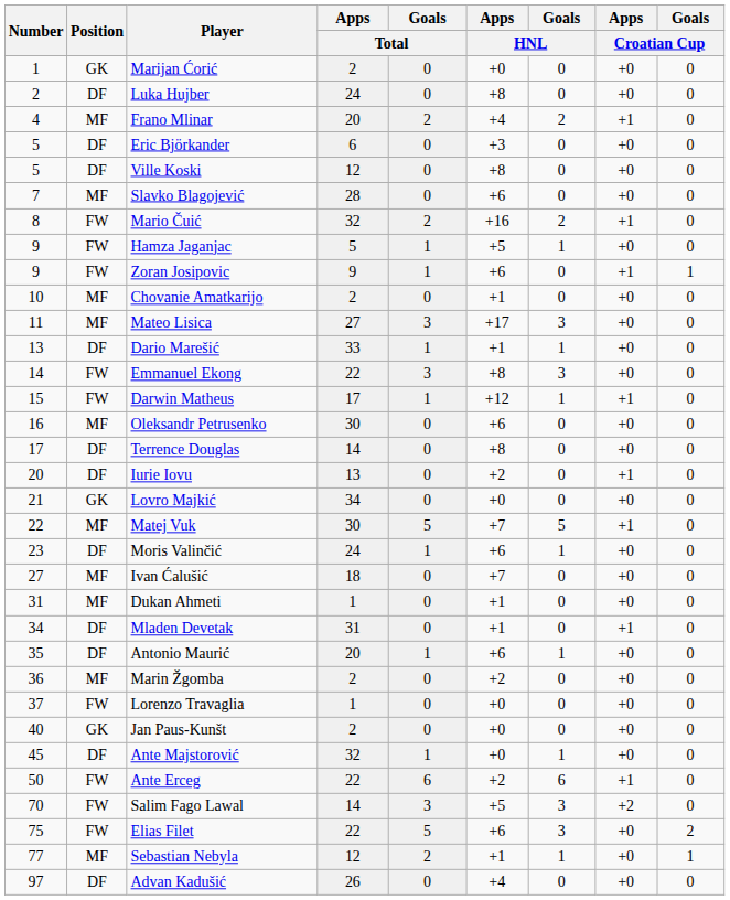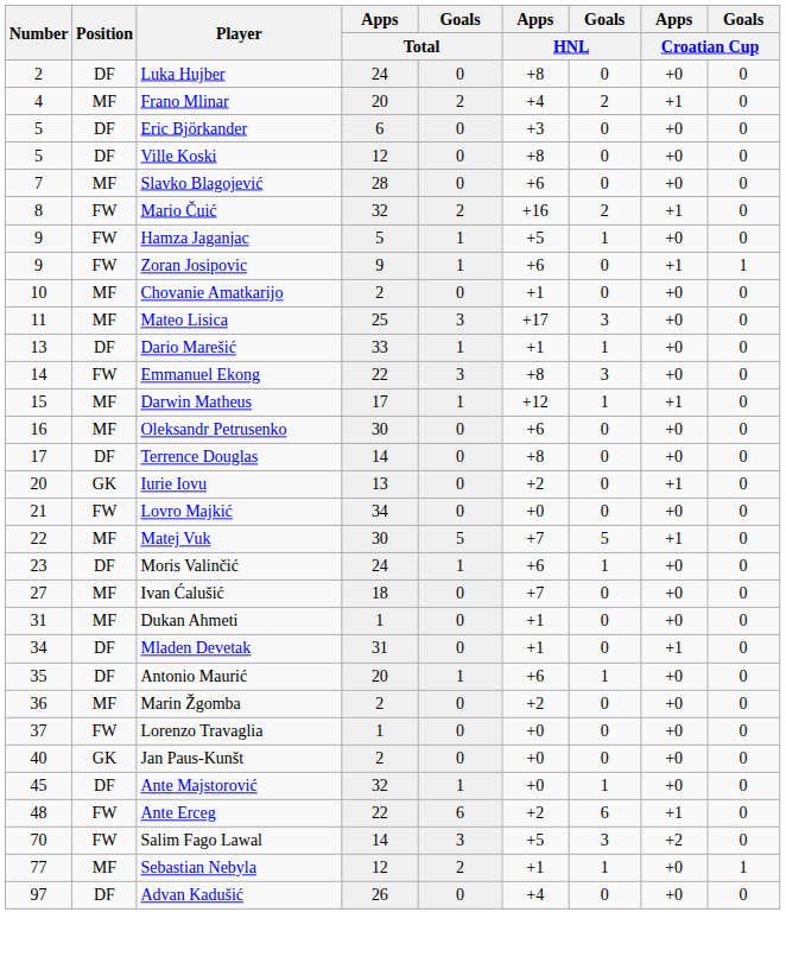 <table class="wikitable sortable" style="font-size: 95%; text-align: center;">
 <tr>
 <th width=40 rowspan="2" align="center">Number</th>
 <th width=40 rowspan="2" align="center">Position</th>
 <th width=180 rowspan="2" align="center">Player</th>
 <th>Apps</th>
 <th>Goals</th>
 <th>Apps</th>
 <th>Goals</th>
 <th>Apps</th>
 <th>Goals</th>
 </tr>
 <tr>
 <th class="unsortable" width=140 colspan="2" align="center">Total</th>
 <th class="unsortable" width=120 colspan="2" align="center"><a href='#'>HNL</a></th>
 <th class="unsortable" width=120 colspan="2" align="center"><a href='#'>Croatian Cup</a></th>
-</tr>
-<tr>
-<td>1</td>
-<td>GK</td>
-<td style="text-align:left;"> <a href='#'>Marijan Ćorić</a></td>
-<td style="background: #F0F0F0">2</td>
-<td style="background: #F0F0F0">0</td>
-<td>+0</td>
-<td>0</td>
-<td>+0</td>
-<td>0</td>
 </tr>
 <tr>
 <td>2</td>
 <td>DF</td>
 <td style="text-align:left;"> <a href='#'>Luka Hujber</a></td>
 <td style="background: #F0F0F0">24</td>
 <td style="background: #F0F0F0">0</td>
 <td>+8</td>
 <td>0</td>
 <td>+0</td>
 <td>0</td>
 </tr>
 <tr>
 <td>4</td>
 <td>MF</td>
 <td style="text-align:left;"> <a href='#'>Frano Mlinar</a></td>
 <td style="background: #F0F0F0">20</td>
 <td style="background: #F0F0F0">2</td>
 <td>+4</td>
 <td>2</td>
 <td>+1</td>
 <td>0</td>
 </tr>
 <tr>
 <td>5</td>
 <td>DF</td>
 <td style="text-align:left;"> <a href='#'>Eric Björkander</a></td>
 <td style="background: #F0F0F0">6</td>
 <td style="background: #F0F0F0">0</td>
 <td>+3</td>
 <td>0</td>
 <td>+0</td>
 <td>0</td>
 </tr>
 <tr>
 <td>5</td>
 <td>DF</td>
 <td style="text-align:left;"> <a href='#'>Ville Koski</a></td>
 <td style="background: #F0F0F0">12</td>
 <td style="background: #F0F0F0">0</td>
 <td>+8</td>
 <td>0</td>
 <td>+0</td>
 <td>0</td>
 </tr>
 <tr>
 <td>7</td>
 <td>MF</td>
 <td style="text-align:left;"> <a href='#'>Slavko Blagojević</a></td>
 <td style="background: #F0F0F0">28</td>
 <td style="background: #F0F0F0">0</td>
 <td>+6</td>
 <td>0</td>
 <td>+0</td>
 <td>0</td>
 </tr>
 <tr>
 <td>8</td>
 <td>FW</td>
 <td style="text-align:left;"> <a href='#'>Mario Čuić</a></td>
 <td style="background: #F0F0F0">32</td>
 <td style="background: #F0F0F0">2</td>
 <td>+16</td>
 <td>2</td>
 <td>+1</td>
 <td>0</td>
 </tr>
 <tr>
 <td>9</td>
 <td>FW</td>
 <td style="text-align:left;"> <a href='#'>Hamza Jaganjac</a></td>
 <td style="background: #F0F0F0">5</td>
 <td style="background: #F0F0F0">1</td>
 <td>+5</td>
 <td>1</td>
 <td>+0</td>
 <td>0</td>
 </tr>
 <tr>
 <td>9</td>
 <td>FW</td>
 <td style="text-align:left;"> <a href='#'>Zoran Josipovic</a></td>
 <td style="background: #F0F0F0">9</td>
 <td style="background: #F0F0F0">1</td>
 <td>+6</td>
 <td>0</td>
 <td>+1</td>
 <td>1</td>
 </tr>
 <tr>
 <td>10</td>
 <td>MF</td>
 <td style="text-align:left;"> <a href='#'>Chovanie Amatkarijo</a></td>
 <td style="background: #F0F0F0">2</td>
 <td style="background: #F0F0F0">0</td>
 <td>+1</td>
 <td>0</td>
 <td>+0</td>
 <td>0</td>
 </tr>
 <tr>
 <td>11</td>
 <td>MF</td>
 <td style="text-align:left;"> <a href='#'>Mateo Lisica</a></td>
-<td style="background: #F0F0F0">27</td>
+<td style="background: #F0F0F0">25</td>
 <td style="background: #F0F0F0">3</td>
 <td>+17</td>
 <td>3</td>
 <td>+0</td>
 <td>0</td>
 </tr>
 <tr>
 <td>13</td>
 <td>DF</td>
 <td style="text-align:left;"> <a href='#'>Dario Marešić</a></td>
 <td style="background: #F0F0F0">33</td>
 <td style="background: #F0F0F0">1</td>
 <td>+1</td>
 <td>1</td>
 <td>+0</td>
 <td>0</td>
 </tr>
 <tr>
 <td>14</td>
 <td>FW</td>
 <td style="text-align:left;"> <a href='#'>Emmanuel Ekong</a></td>
 <td style="background: #F0F0F0">22</td>
 <td style="background: #F0F0F0">3</td>
 <td>+8</td>
 <td>3</td>
 <td>+0</td>
 <td>0</td>
 </tr>
 <tr>
 <td>15</td>
-<td>FW</td>
+<td>MF</td>
 <td style="text-align:left;"> <a href='#'>Darwin Matheus</a></td>
 <td style="background: #F0F0F0">17</td>
 <td style="background: #F0F0F0">1</td>
 <td>+12</td>
 <td>1</td>
 <td>+1</td>
 <td>0</td>
 </tr>
 <tr>
 <td>16</td>
 <td>MF</td>
 <td style="text-align:left;"> <a href='#'>Oleksandr Petrusenko</a></td>
 <td style="background: #F0F0F0">30</td>
 <td style="background: #F0F0F0">0</td>
 <td>+6</td>
 <td>0</td>
 <td>+0</td>
 <td>0</td>
 </tr>
 <tr>
 <td>17</td>
 <td>DF</td>
 <td style="text-align:left;"> <a href='#'>Terrence Douglas</a></td>
 <td style="background: #F0F0F0">14</td>
 <td style="background: #F0F0F0">0</td>
 <td>+8</td>
 <td>0</td>
 <td>+0</td>
 <td>0</td>
 </tr>
 <tr>
 <td>20</td>
-<td>DF</td>
+<td>GK</td>
 <td style="text-align:left;"> <a href='#'>Iurie Iovu</a></td>
 <td style="background: #F0F0F0">13</td>
 <td style="background: #F0F0F0">0</td>
 <td>+2</td>
 <td>0</td>
 <td>+1</td>
 <td>0</td>
 </tr>
 <tr>
 <td>21</td>
-<td>GK</td>
+<td>FW</td>
 <td style="text-align:left;"> <a href='#'>Lovro Majkić</a></td>
 <td style="background: #F0F0F0">34</td>
 <td style="background: #F0F0F0">0</td>
 <td>+0</td>
 <td>0</td>
 <td>+0</td>
 <td>0</td>
 </tr>
 <tr>
 <td>22</td>
 <td>MF</td>
 <td style="text-align:left;"> <a href='#'>Matej Vuk</a></td>
 <td style="background: #F0F0F0">30</td>
 <td style="background: #F0F0F0">5</td>
 <td>+7</td>
 <td>5</td>
 <td>+1</td>
 <td>0</td>
 </tr>
 <tr>
 <td>23</td>
 <td>DF</td>
 <td style="text-align:left;"> Moris Valinčić</td>
 <td style="background: #F0F0F0">24</td>
 <td style="background: #F0F0F0">1</td>
 <td>+6</td>
 <td>1</td>
 <td>+0</td>
 <td>0</td>
 </tr>
 <tr>
 <td>27</td>
 <td>MF</td>
 <td style="text-align:left;"> Ivan Ćalušić</td>
 <td style="background: #F0F0F0">18</td>
 <td style="background: #F0F0F0">0</td>
 <td>+7</td>
 <td>0</td>
 <td>+0</td>
 <td>0</td>
 </tr>
 <tr>
 <td>31</td>
 <td>MF</td>
 <td style="text-align:left;"> Dukan Ahmeti</td>
 <td style="background: #F0F0F0">1</td>
 <td style="background: #F0F0F0">0</td>
 <td>+1</td>
 <td>0</td>
 <td>+0</td>
 <td>0</td>
 </tr>
 <tr>
 <td>34</td>
 <td>DF</td>
 <td style="text-align:left;"> <a href='#'>Mladen Devetak</a></td>
 <td style="background: #F0F0F0">31</td>
 <td style="background: #F0F0F0">0</td>
 <td>+1</td>
 <td>0</td>
 <td>+1</td>
 <td>0</td>
 </tr>
 <tr>
 <td>35</td>
 <td>DF</td>
 <td style="text-align:left;"> Antonio Maurić</td>
 <td style="background: #F0F0F0">20</td>
 <td style="background: #F0F0F0">1</td>
 <td>+6</td>
 <td>1</td>
 <td>+0</td>
 <td>0</td>
 </tr>
 <tr>
 <td>36</td>
 <td>MF</td>
 <td style="text-align:left;"> Marin Žgomba</td>
 <td style="background: #F0F0F0">2</td>
 <td style="background: #F0F0F0">0</td>
 <td>+2</td>
 <td>0</td>
 <td>+0</td>
 <td>0</td>
 </tr>
 <tr>
 <td>37</td>
 <td>FW</td>
 <td style="text-align:left;"> Lorenzo Travaglia</td>
 <td style="background: #F0F0F0">1</td>
 <td style="background: #F0F0F0">0</td>
 <td>+0</td>
 <td>0</td>
 <td>+0</td>
 <td>0</td>
 </tr>
 <tr>
 <td>40</td>
 <td>GK</td>
 <td style="text-align:left;"> Jan Paus-Kunšt</td>
 <td style="background: #F0F0F0">2</td>
 <td style="background: #F0F0F0">0</td>
 <td>+0</td>
 <td>0</td>
 <td>+0</td>
 <td>0</td>
 </tr>
 <tr>
 <td>45</td>
 <td>DF</td>
 <td style="text-align:left;"> <a href='#'>Ante Majstorović</a></td>
 <td style="background: #F0F0F0">32</td>
 <td style="background: #F0F0F0">1</td>
 <td>+0</td>
 <td>1</td>
 <td>+0</td>
 <td>0</td>
 </tr>
 <tr>
-<td>50</td>
+<td>48</td>
 <td>FW</td>
 <td style="text-align:left;"> <a href='#'>Ante Erceg</a></td>
 <td style="background: #F0F0F0">22</td>
 <td style="background: #F0F0F0">6</td>
 <td>+2</td>
 <td>6</td>
 <td>+1</td>
 <td>0</td>
 </tr>
 <tr>
 <td>70</td>
 <td>FW</td>
 <td style="text-align:left;"> Salim Fago Lawal</td>
 <td style="background: #F0F0F0">14</td>
 <td style="background: #F0F0F0">3</td>
 <td>+5</td>
 <td>3</td>
 <td>+2</td>
 <td>0</td>
-</tr>
-<tr>
-<td>75</td>
-<td>FW</td>
-<td style="text-align:left;"> <a href='#'>Elias Filet</a></td>
-<td style="background: #F0F0F0">22</td>
-<td style="background: #F0F0F0">5</td>
-<td>+6</td>
-<td>3</td>
-<td>+0</td>
-<td>2</td>
 </tr>
 <tr>
 <td>77</td>
 <td>MF</td>
 <td style="text-align:left;"> <a href='#'>Sebastian Nebyla</a></td>
 <td style="background: #F0F0F0">12</td>
 <td style="background: #F0F0F0">2</td>
 <td>+1</td>
 <td>1</td>
 <td>+0</td>
 <td>1</td>
 </tr>
 <tr>
 <td>97</td>
 <td>DF</td>
 <td style="text-align:left;"> <a href='#'>Advan Kadušić</a></td>
 <td style="background: #F0F0F0">26</td>
 <td style="background: #F0F0F0">0</td>
 <td>+4</td>
 <td>0</td>
 <td>+0</td>
 <td>0</td>
 </tr>
 </table>
